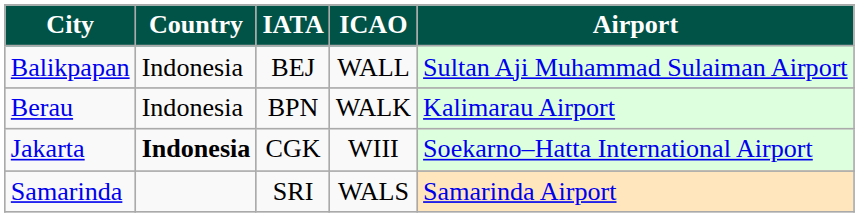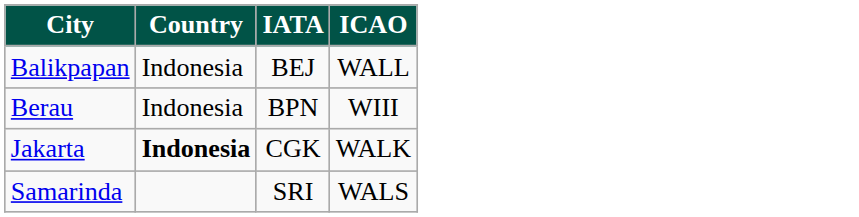 <table class="sortable wikitable toccolours">
 <tr>
 <th style="background:#015347;color: white">City</th>
 <th style="background:#015347;color: white">Country</th>
 <th style="background:#015347; color:white;">IATA</th>
 <th style="background:#015347; color:white;">ICAO</th>
-<th style="background:#015347;color: white">Airport</th>
 </tr>
 <tr>
 <td><a href='#'>Balikpapan</a></td>
 <td>Indonesia</td>
 <td align=center>BEJ</td>
 <td align=center>WALL</td>
-<td style="background-color:#DDFFDD"><a href='#'>Sultan Aji Muhammad Sulaiman Airport</a></td>
 </tr>
 <tr>
 <td><a href='#'>Berau</a></td>
 <td>Indonesia</td>
 <td align=center>BPN</td>
-<td align=center>WALK</td>
-<td style="background-color:#DDFFDD"><a href='#'>Kalimarau Airport</a></td>
+<td align=center>WIII</td>
 </tr>
 <tr>
 <td><a href='#'>Jakarta</a></td>
 <td><strong>Indonesia</strong></td>
 <td align=center>CGK</td>
-<td align=center>WIII</td>
-<td style="background-color: #DDFFDD"><a href='#'>Soekarno–Hatta International Airport</a></td>
+<td align=center>WALK</td>
 </tr>
 <tr>
 <td><a href='#'>Samarinda</a></td>
 <td></td>
 <td align=center>SRI</td>
 <td align=center>WALS</td>
-<td style="background:#ffe6bd;"><a href='#'>Samarinda Airport</a></td>
 </tr>
 </table>
